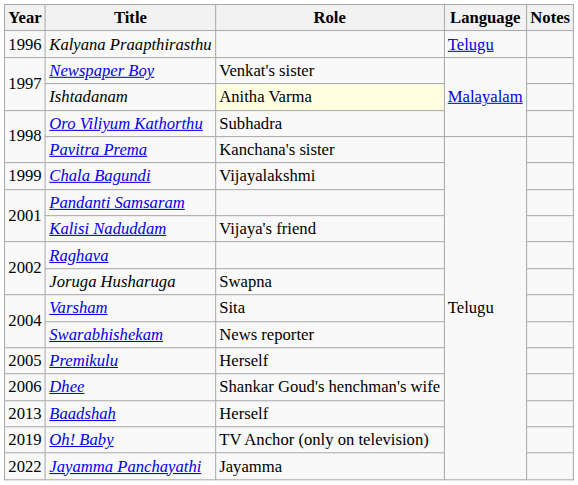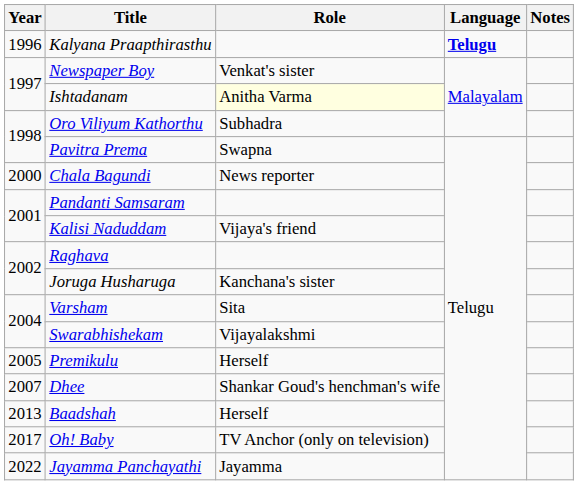 <table class="wikitable">
 <tr>
 <th>Year</th>
 <th>Title</th>
 <th>Role</th>
 <th>Language</th>
 <th>Notes</th>
 </tr>
 <tr>
 <td>1996</td>
 <td><em>Kalyana Praapthirasthu</em></td>
 <td></td>
-<td><a href='#'>Telugu</a></td>
+<td><strong><a href='#'>Telugu</a></strong></td>
 <td></td>
 </tr>
 <tr>
 <td rowspan="2">1997</td>
 <td><em><a href='#'>Newspaper Boy</a></em></td>
 <td>Venkat's sister</td>
 <td rowspan="3"><a href='#'>Malayalam</a></td>
 <td></td>
 </tr>
 <tr>
 <td><em>Ishtadanam</em></td>
 <td style="background: lightyellow;">Anitha Varma</td>
 <td></td>
 </tr>
 <tr>
 <td rowspan="2">1998</td>
 <td><em><a href='#'>Oro Viliyum Kathorthu</a></em></td>
 <td>Subhadra</td>
 <td></td>
 </tr>
 <tr>
 <td><em><a href='#'>Pavitra Prema</a></em></td>
-<td>Kanchana's sister</td>
+<td>Swapna</td>
 <td rowspan="13">Telugu</td>
 <td></td>
 </tr>
 <tr>
-<td>1999</td>
+<td>2000</td>
 <td><em><a href='#'>Chala Bagundi</a></em></td>
-<td>Vijayalakshmi</td>
+<td>News reporter</td>
 <td></td>
 </tr>
 <tr>
 <td rowspan="2">2001</td>
 <td><em><a href='#'>Pandanti Samsaram</a></em></td>
 <td></td>
 <td></td>
 </tr>
 <tr>
 <td><em><a href='#'>Kalisi Naduddam</a></em></td>
 <td>Vijaya's friend</td>
 <td></td>
 </tr>
 <tr>
 <td rowspan="2">2002</td>
 <td><em><a href='#'>Raghava</a></em></td>
 <td></td>
 <td></td>
 </tr>
 <tr>
 <td><em>Joruga Husharuga</em></td>
-<td>Swapna</td>
+<td>Kanchana's sister</td>
 <td></td>
 </tr>
 <tr>
 <td rowspan="2">2004</td>
 <td><em><a href='#'>Varsham</a></em></td>
 <td>Sita</td>
 <td></td>
 </tr>
 <tr>
 <td><em><a href='#'>Swarabhishekam</a></em></td>
-<td>News reporter</td>
+<td>Vijayalakshmi</td>
 <td></td>
 </tr>
 <tr>
 <td>2005</td>
 <td><em><a href='#'>Premikulu</a></em></td>
 <td>Herself</td>
 <td></td>
 </tr>
 <tr>
-<td>2006</td>
+<td>2007</td>
 <td><a href='#'><em>Dhee</em></a></td>
 <td>Shankar Goud's henchman's wife</td>
 <td></td>
 </tr>
 <tr>
 <td>2013</td>
 <td><em><a href='#'>Baadshah</a></em></td>
 <td>Herself</td>
 <td></td>
 </tr>
 <tr>
-<td>2019</td>
+<td>2017</td>
 <td><em><a href='#'>Oh! Baby</a></em></td>
 <td>TV Anchor (only on television)</td>
 <td></td>
 </tr>
 <tr>
 <td>2022</td>
 <td><em><a href='#'>Jayamma Panchayathi</a></em></td>
 <td>Jayamma</td>
 <td></td>
 </tr>
 </table>
